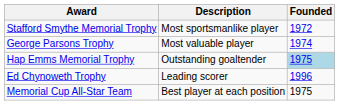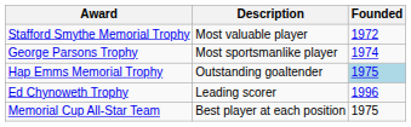 <table class="wikitable sortable">
 <tr>
 <th>Award</th>
 <th>Description</th>
 <th>Founded</th>
 </tr>
 <tr>
 <td><a href='#'>Stafford Smythe Memorial Trophy</a></td>
-<td>Most sportsmanlike player</td>
+<td>Most valuable player</td>
 <td><a href='#'>1972</a></td>
 </tr>
 <tr>
 <td><a href='#'>George Parsons Trophy</a></td>
-<td>Most valuable player</td>
+<td>Most sportsmanlike player</td>
 <td><a href='#'>1974</a></td>
 </tr>
 <tr>
 <td><a href='#'>Hap Emms Memorial Trophy</a></td>
 <td>Outstanding goaltender</td>
 <td style="background: lightblue;"><a href='#'>1975</a></td>
 </tr>
 <tr>
 <td><a href='#'>Ed Chynoweth Trophy</a></td>
 <td>Leading scorer</td>
 <td><a href='#'>1996</a></td>
 </tr>
 <tr>
 <td><a href='#'>Memorial Cup All-Star Team</a></td>
 <td>Best player at each position</td>
 <td>1975</td>
 </tr>
 </table>
